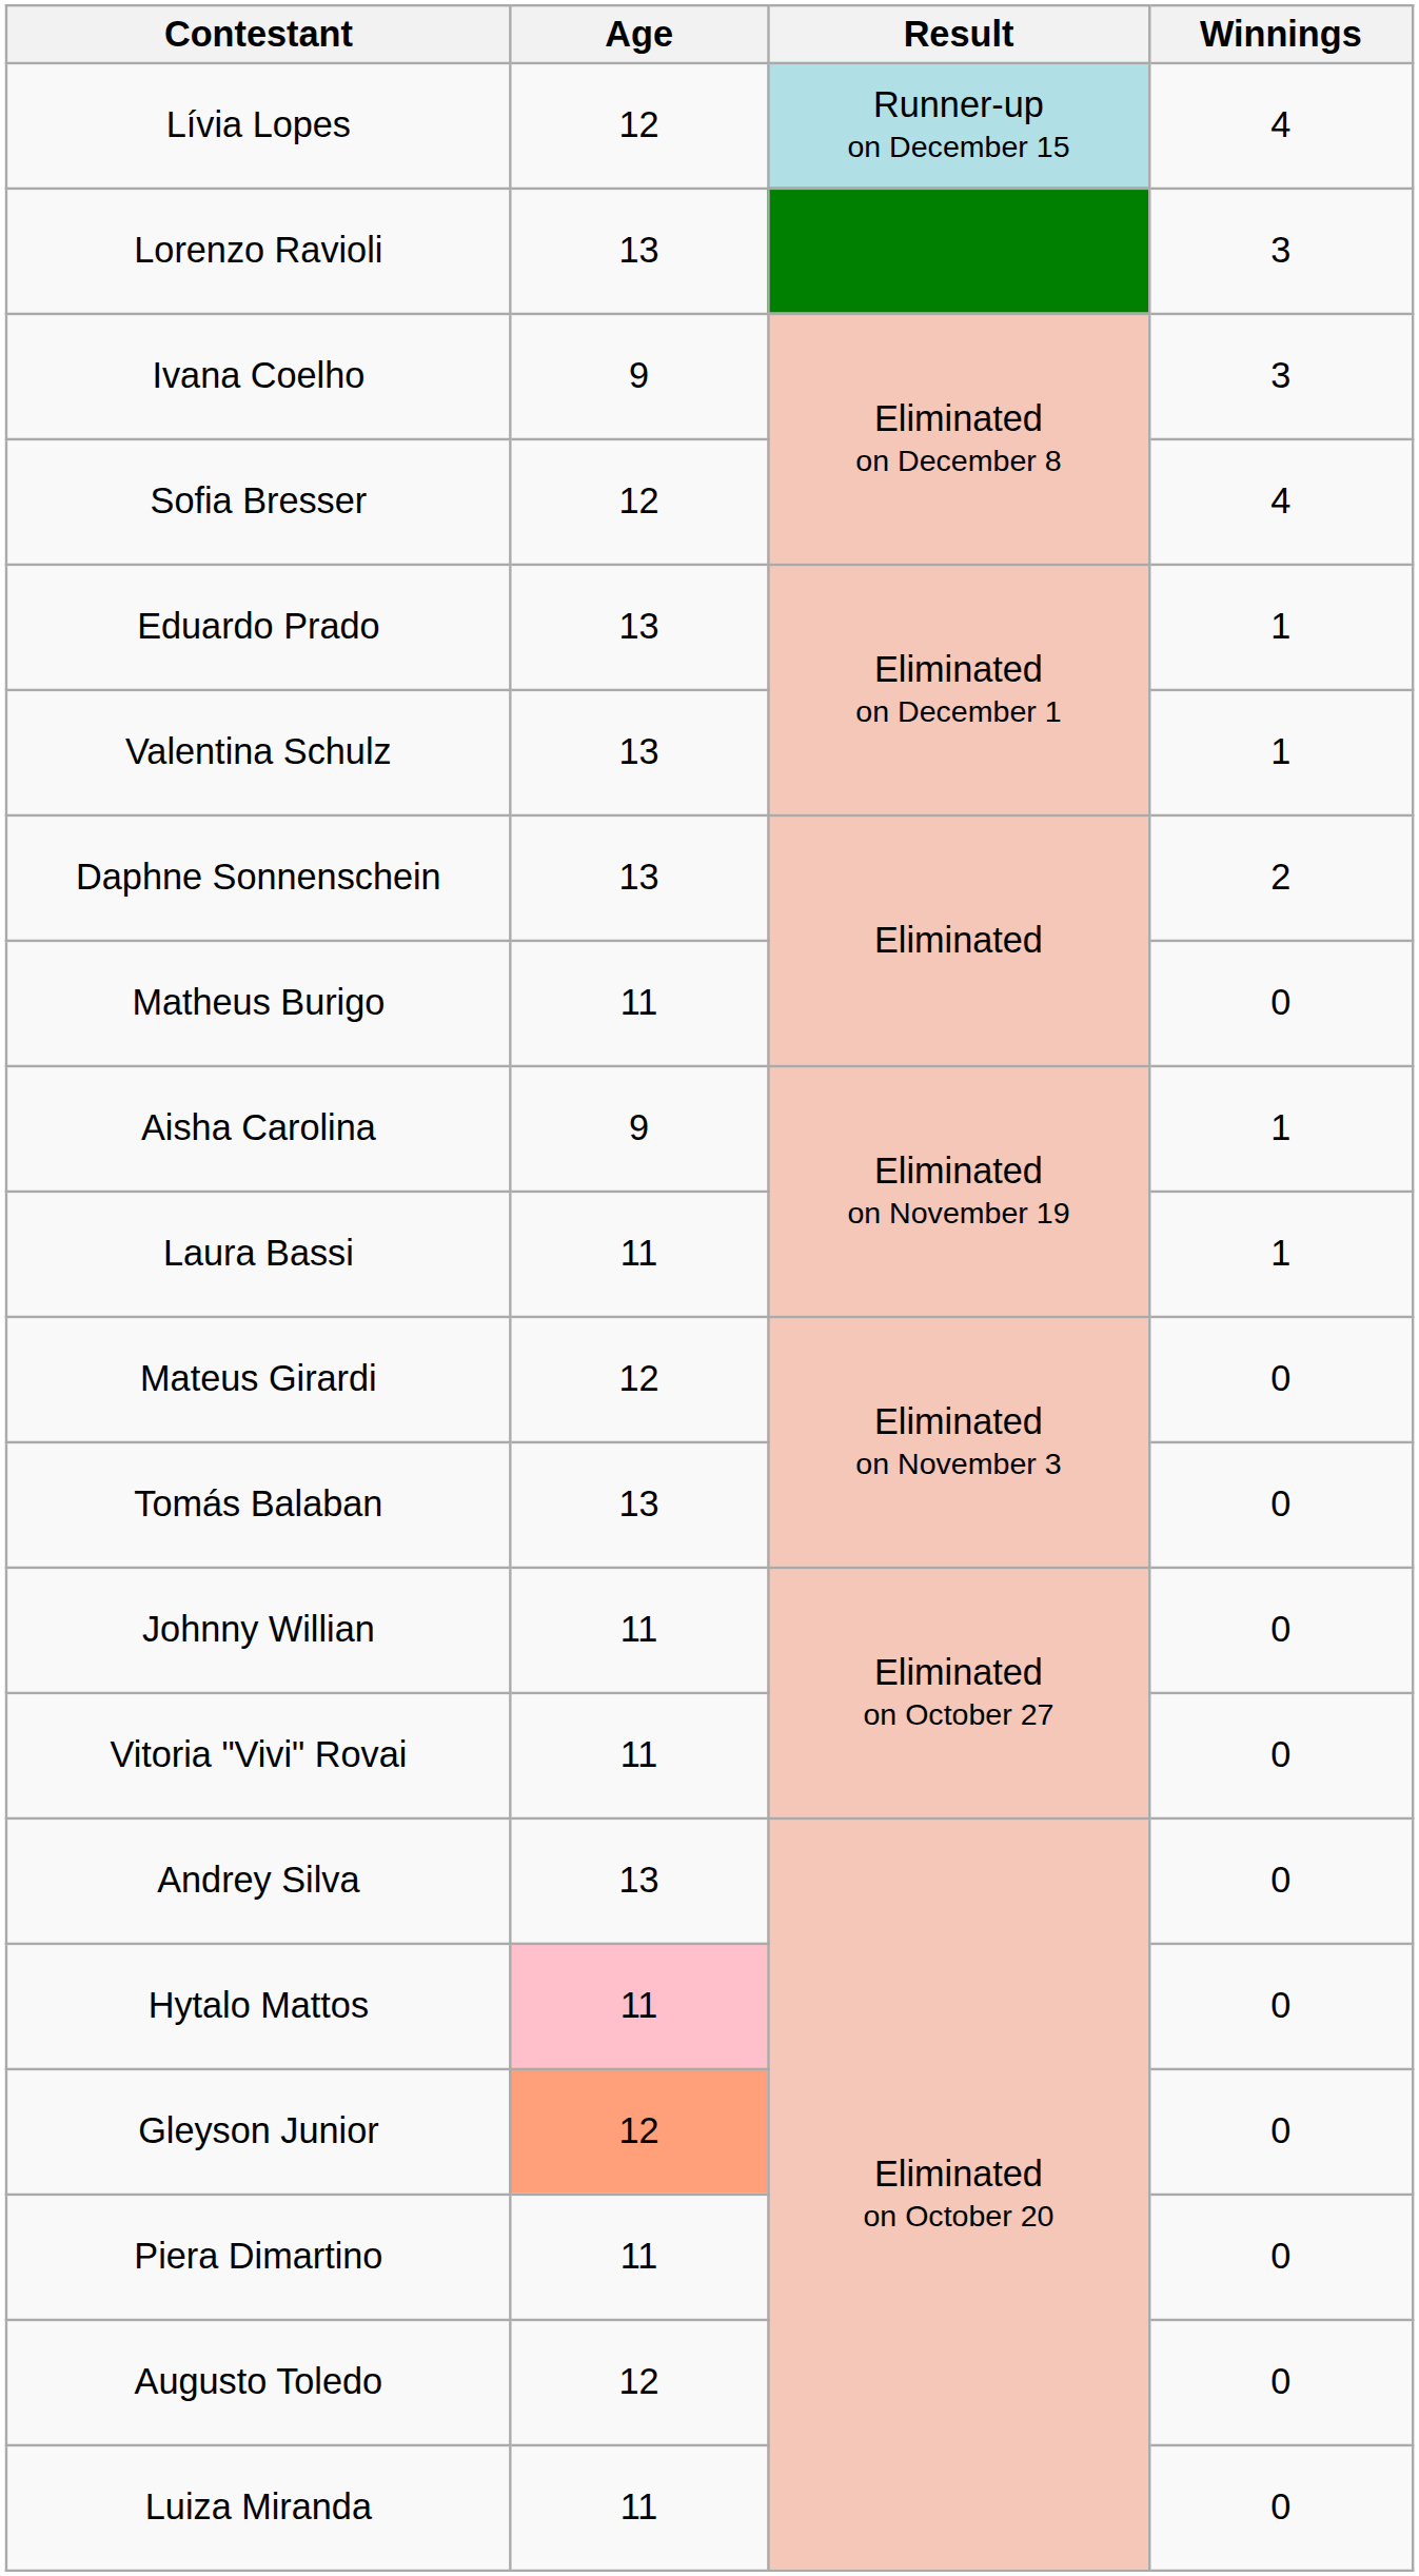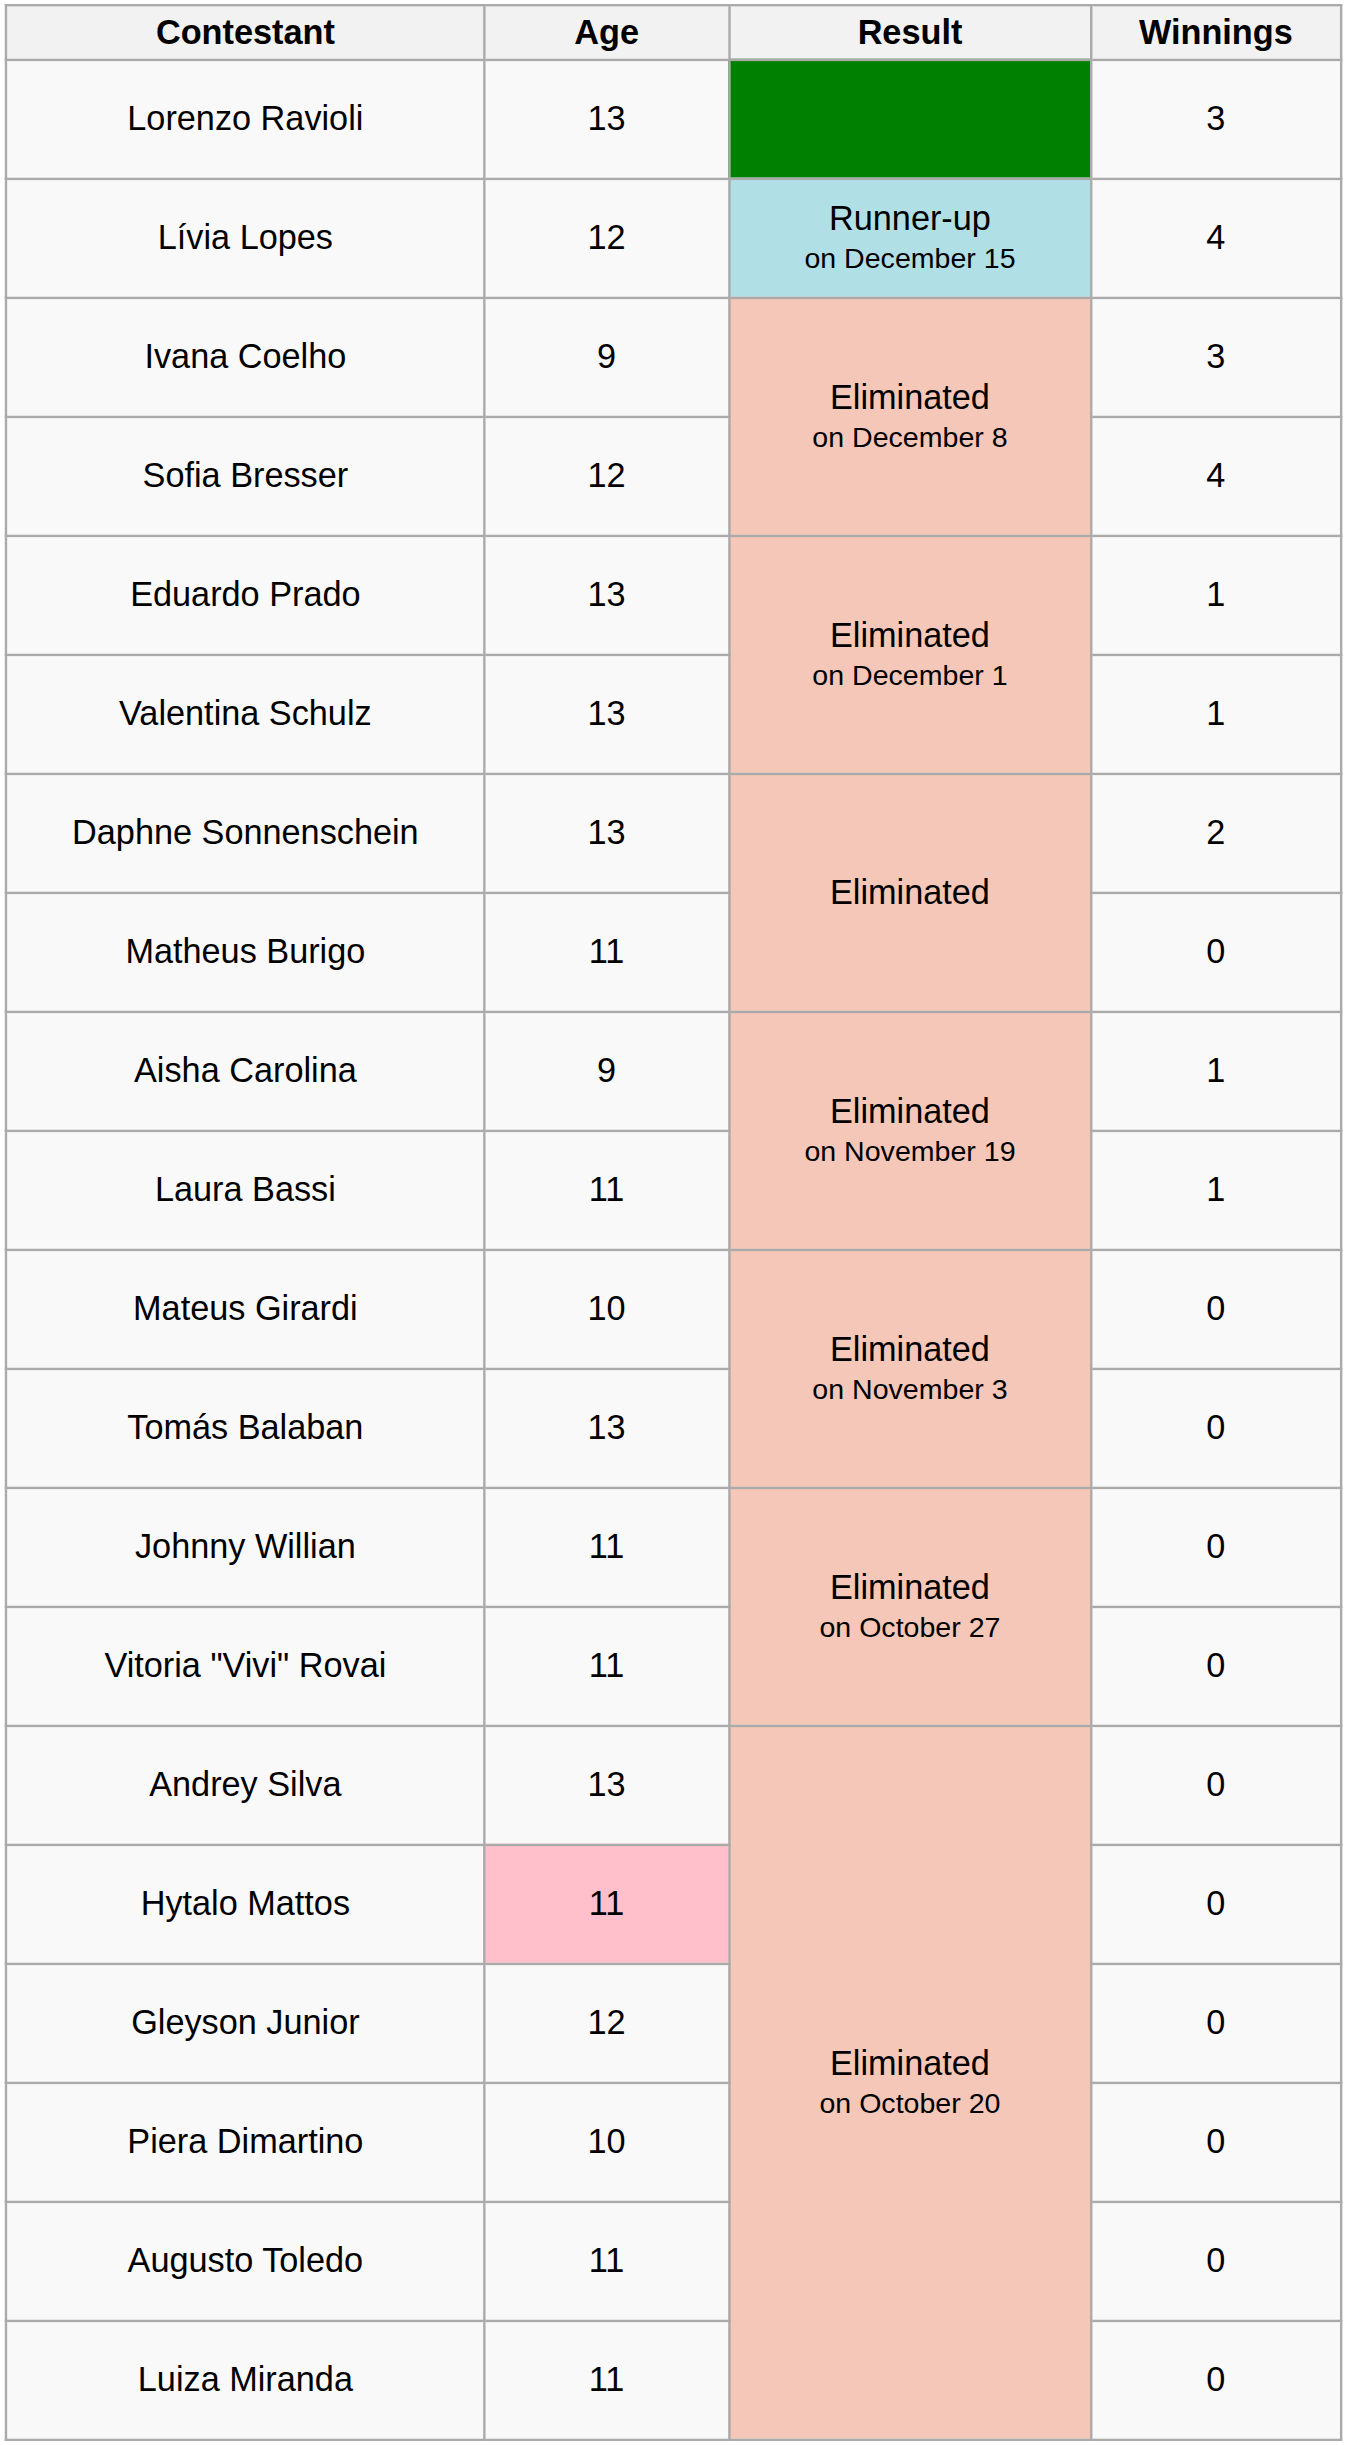 <table class="wikitable sortable" style="margin:1em auto; text-align:center; font-size:90%; width:90%;">
 <tr>
 <th width="200px">Contestant</th>
 <th width="100px">Age</th>
 <th width="150px">Result</th>
 <th width="100px">Winnings</th>
 </tr>
 <tr style="height:50px">
+<td>Lorenzo Ravioli</td>
+<td>13</td>
+<td bgcolor="008000"></td>
+<td>3</td>
+</tr>
+<tr style="height:50px">
 <td>Lívia Lopes</td>
 <td>12</td>
 <td bgcolor="B0E0E6">Runner-up<br><small>on December 15</small></td>
 <td>4</td>
-</tr>
-<tr style="height:50px">
-<td>Lorenzo Ravioli</td>
-<td>13</td>
-<td bgcolor="008000"></td>
-<td>3</td>
 </tr>
 <tr style="height:50px">
 <td>Ivana Coelho</td>
 <td>9</td>
 <td rowspan="2" bgcolor="#F4C7B8">Eliminated<br><small>on December 8</small></td>
 <td>3</td>
 </tr>
 <tr style="height:50px">
 <td>Sofia Bresser</td>
 <td>12</td>
 <td>4</td>
 </tr>
 <tr style="height:50px">
 <td>Eduardo Prado</td>
 <td>13</td>
 <td rowspan="2" bgcolor="#F4C7B8">Eliminated<br><small>on December 1</small></td>
 <td>1</td>
 </tr>
 <tr style="height:50px">
 <td>Valentina Schulz</td>
 <td>13</td>
 <td>1</td>
 </tr>
 <tr style="height:50px">
 <td>Daphne Sonnenschein</td>
 <td>13</td>
 <td rowspan="2" bgcolor="#F4C7B8">Eliminated<br><small></small></td>
 <td>2</td>
 </tr>
 <tr style="height:50px">
 <td>Matheus Burigo</td>
 <td>11</td>
 <td>0</td>
 </tr>
 <tr style="height:50px">
 <td>Aisha Carolina</td>
 <td>9</td>
 <td rowspan="2" bgcolor="#F4C7B8">Eliminated<br><small>on November 19</small></td>
 <td>1</td>
 </tr>
 <tr style="height:50px">
 <td>Laura Bassi</td>
 <td>11</td>
 <td>1</td>
 </tr>
 <tr style="height:50px">
 <td>Mateus Girardi</td>
-<td>12</td>
+<td>10</td>
 <td rowspan="2" bgcolor="#F4C7B8">Eliminated<br><small>on November 3</small></td>
 <td>0</td>
 </tr>
 <tr style="height:50px">
 <td>Tomás Balaban</td>
 <td>13</td>
 <td>0</td>
 </tr>
 <tr style="height:50px">
 <td>Johnny Willian</td>
 <td>11</td>
 <td rowspan="2" bgcolor="#F4C7B8">Eliminated<br><small>on October 27</small></td>
 <td>0</td>
 </tr>
 <tr style="height:50px">
 <td>Vitoria "Vivi" Rovai</td>
 <td>11</td>
 <td>0</td>
 </tr>
 <tr style="height:50px">
 <td>Andrey Silva</td>
 <td>13</td>
 <td rowspan="6" bgcolor="#F4C7B8">Eliminated<br><small>on October 20</small></td>
 <td>0</td>
 </tr>
 <tr style="height:50px">
 <td>Hytalo Mattos</td>
 <td style="background: pink;">11</td>
 <td>0</td>
 </tr>
 <tr style="height:50px">
 <td>Gleyson Junior</td>
-<td style="background: lightsalmon;">12</td>
+<td>12</td>
 <td>0</td>
 </tr>
 <tr style="height:50px">
 <td>Piera Dimartino</td>
-<td>11</td>
+<td>10</td>
 <td>0</td>
 </tr>
 <tr style="height:50px">
 <td>Augusto Toledo</td>
-<td>12</td>
+<td>11</td>
 <td>0</td>
 </tr>
 <tr style="height:50px">
 <td>Luiza Miranda</td>
 <td>11</td>
 <td>0</td>
 </tr>
 </table>
